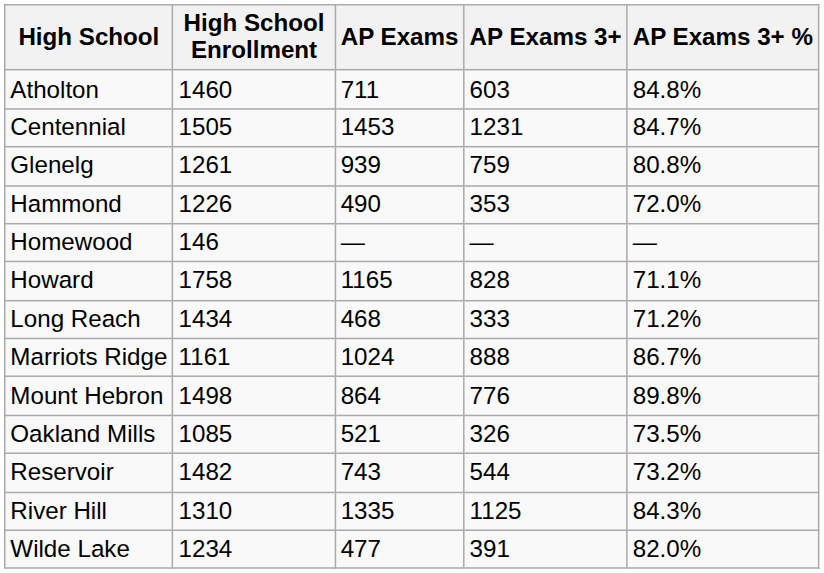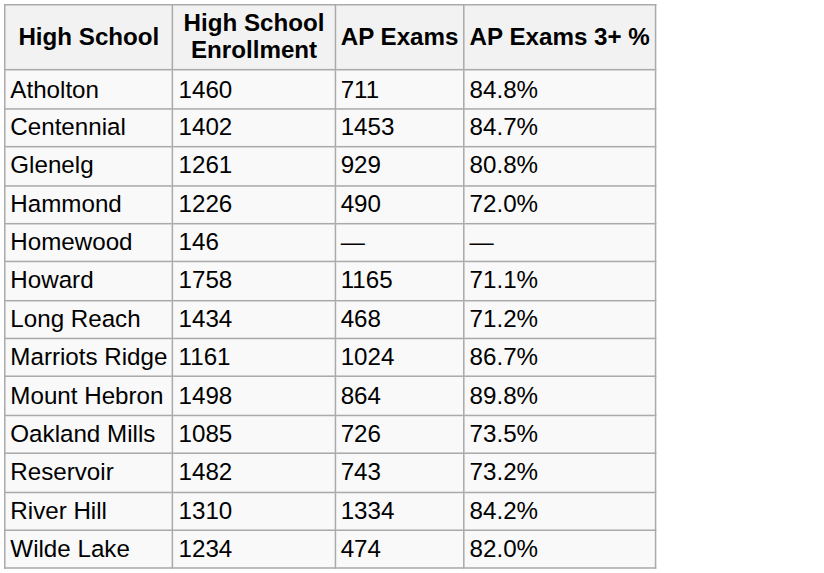 <table class="wikitable sortable">
 <tr>
 <th>High School</th>
 <th scope="col" style="width: 100px;">High School Enrollment</th>
 <th>AP Exams</th>
-<th>AP Exams 3+</th>
 <th>AP Exams 3+ %</th>
 </tr>
 <tr>
 <td>Atholton</td>
 <td>1460</td>
 <td>711</td>
-<td>603</td>
 <td>84.8%</td>
 </tr>
 <tr>
 <td>Centennial</td>
-<td>1505</td>
+<td>1402</td>
 <td>1453</td>
-<td>1231</td>
 <td>84.7%</td>
 </tr>
 <tr>
 <td>Glenelg</td>
 <td>1261</td>
-<td>939</td>
-<td>759</td>
+<td>929</td>
 <td>80.8%</td>
 </tr>
 <tr>
 <td>Hammond</td>
 <td>1226</td>
 <td>490</td>
-<td>353</td>
 <td>72.0%</td>
 </tr>
 <tr>
 <td>Homewood</td>
 <td>146</td>
 <td>—</td>
 <td>—</td>
-<td>—</td>
 </tr>
 <tr>
 <td>Howard</td>
 <td>1758</td>
 <td>1165</td>
-<td>828</td>
 <td>71.1%</td>
 </tr>
 <tr>
 <td>Long Reach</td>
 <td>1434</td>
 <td>468</td>
-<td>333</td>
 <td>71.2%</td>
 </tr>
 <tr>
 <td>Marriots Ridge</td>
 <td>1161</td>
 <td>1024</td>
-<td>888</td>
 <td>86.7%</td>
 </tr>
 <tr>
 <td>Mount Hebron</td>
 <td>1498</td>
 <td>864</td>
-<td>776</td>
 <td>89.8%</td>
 </tr>
 <tr>
 <td>Oakland Mills</td>
 <td>1085</td>
-<td>521</td>
-<td>326</td>
+<td>726</td>
 <td>73.5%</td>
 </tr>
 <tr>
 <td>Reservoir</td>
 <td>1482</td>
 <td>743</td>
-<td>544</td>
 <td>73.2%</td>
 </tr>
 <tr>
 <td>River Hill</td>
 <td>1310</td>
-<td>1335</td>
-<td>1125</td>
-<td>84.3%</td>
+<td>1334</td>
+<td>84.2%</td>
 </tr>
 <tr>
 <td>Wilde Lake</td>
 <td>1234</td>
-<td>477</td>
-<td>391</td>
+<td>474</td>
 <td>82.0%</td>
 </tr>
 </table>
